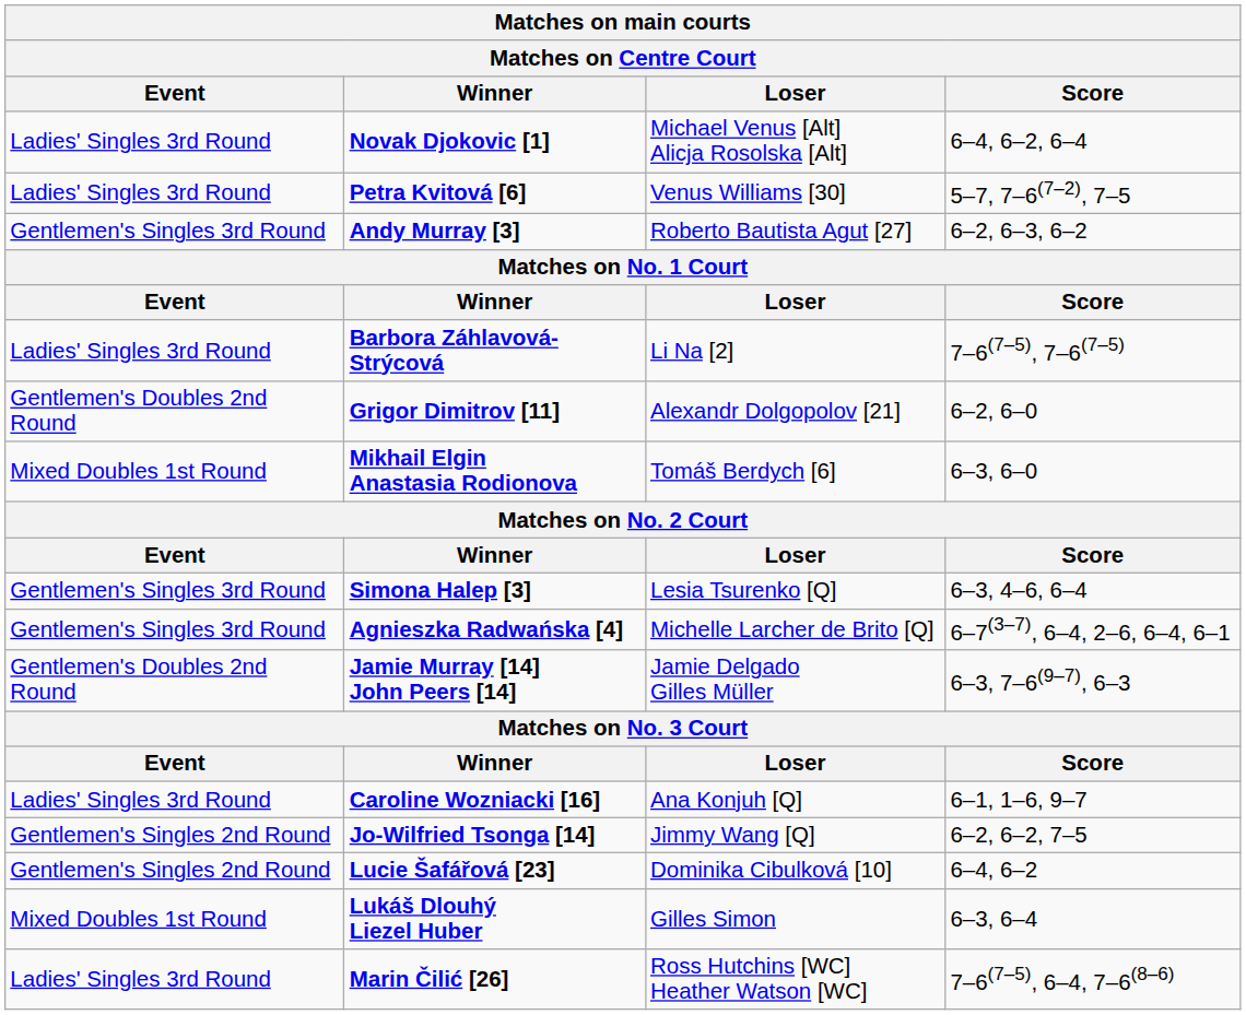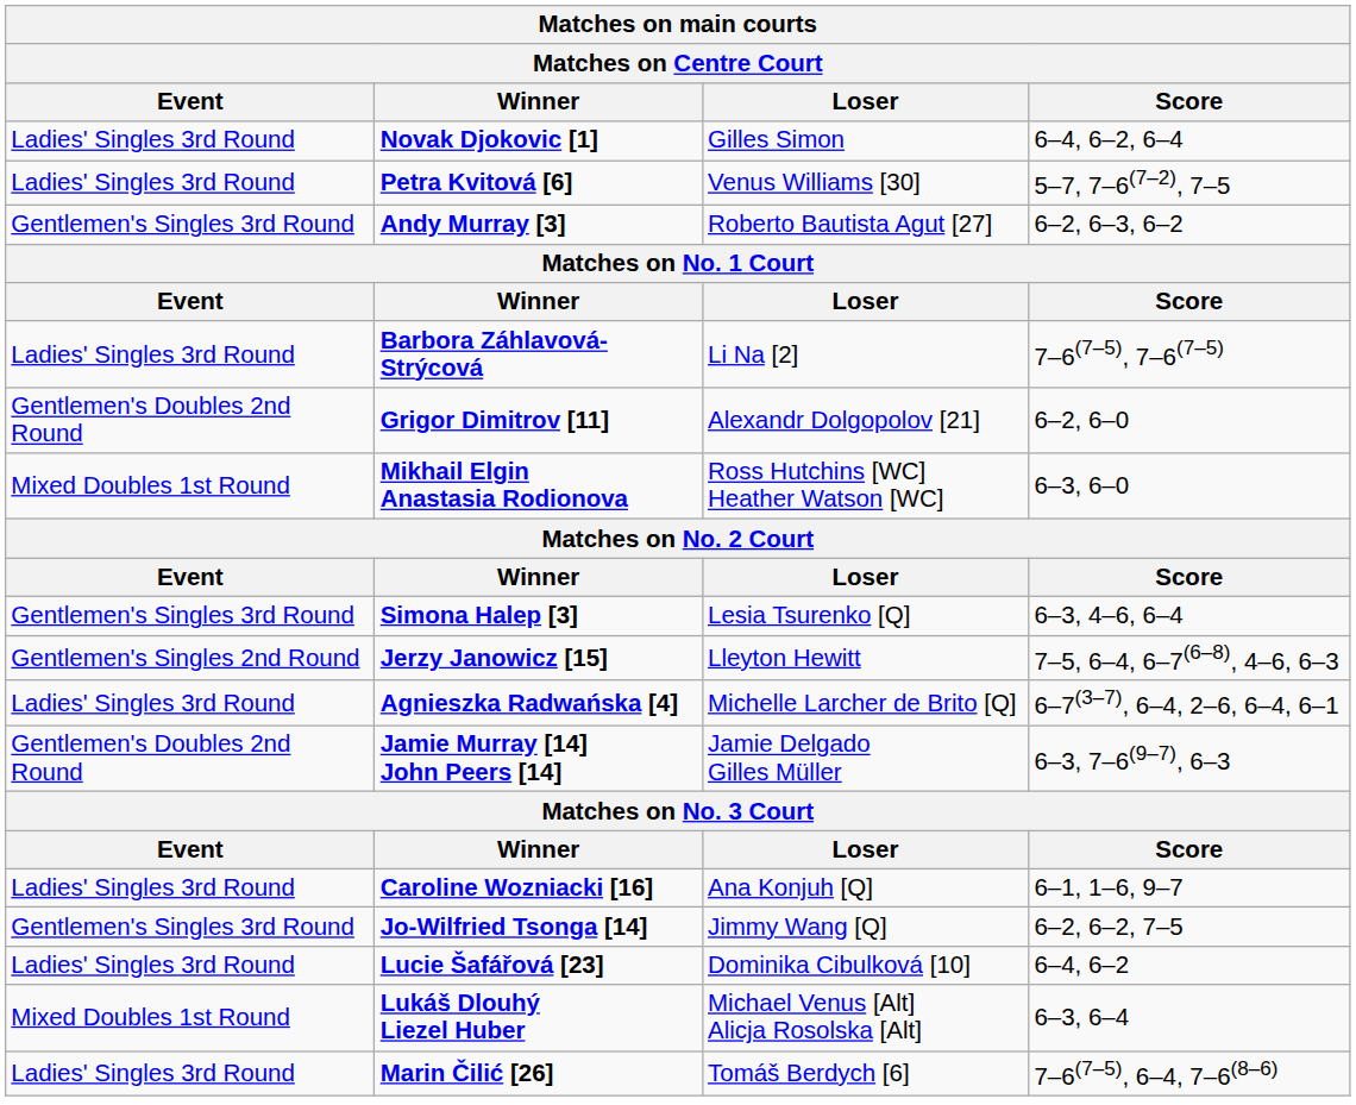 <table class="wikitable collapsible uncollapsed" style="margin:auto;">
 <tr>
 <th colspan="4" style="white-space:nowrap;">Matches on main courts</th>
 </tr>
 <tr>
 <th colspan="4">Matches on <a href='#'>Centre Court</a></th>
 </tr>
 <tr>
 <th width=250>Event</th>
 <th width=220>Winner</th>
 <th width=220>Loser</th>
 <th width=220>Score</th>
 </tr>
 <tr>
 <td><a href='#'>Ladies' Singles 3rd Round</a></td>
 <td> <strong><a href='#'>Novak Djokovic</a> [1]</strong></td>
-<td> <a href='#'>Michael Venus</a> [Alt]<br> <a href='#'>Alicja Rosolska</a> [Alt]</td>
+<td> <a href='#'>Gilles Simon</a></td>
 <td>6–4, 6–2, 6–4</td>
 </tr>
 <tr>
 <td><a href='#'>Ladies' Singles 3rd Round</a></td>
 <td> <strong><a href='#'>Petra Kvitová</a> [6]</strong></td>
 <td> <a href='#'>Venus Williams</a> [30]</td>
 <td>5–7, 7–6<sup>(7–2)</sup>, 7–5</td>
 </tr>
 <tr>
 <td><a href='#'>Gentlemen's Singles 3rd Round</a></td>
 <td> <strong><a href='#'>Andy Murray</a> [3]</strong></td>
 <td> <a href='#'>Roberto Bautista Agut</a> [27]</td>
 <td>6–2, 6–3, 6–2</td>
 </tr>
 <tr>
 <th colspan="4">Matches on <a href='#'>No. 1 Court</a></th>
 </tr>
 <tr>
 <th width=250>Event</th>
 <th width=220>Winner</th>
 <th width=220>Loser</th>
 <th width=220>Score</th>
 </tr>
 <tr>
 <td><a href='#'>Ladies' Singles 3rd Round</a></td>
 <td> <strong><a href='#'>Barbora Záhlavová-Strýcová</a></strong></td>
 <td> <a href='#'>Li Na</a> [2]</td>
 <td>7–6<sup>(7–5)</sup>, 7–6<sup>(7–5)</sup></td>
 </tr>
 <tr>
 <td><a href='#'>Gentlemen's Doubles 2nd Round</a></td>
 <td> <strong><a href='#'>Grigor Dimitrov</a> [11]</strong></td>
 <td> <a href='#'>Alexandr Dolgopolov</a> [21]</td>
 <td>6–2, 6–0</td>
 </tr>
 <tr>
 <td><a href='#'>Mixed Doubles 1st Round</a></td>
 <td> <strong><a href='#'>Mikhail Elgin</a></strong><br> <strong><a href='#'>Anastasia Rodionova</a></strong></td>
-<td> <a href='#'>Tomáš Berdych</a> [6]</td>
+<td> <a href='#'>Ross Hutchins</a> [WC]<br> <a href='#'>Heather Watson</a> [WC]</td>
 <td>6–3, 6–0</td>
 </tr>
 <tr>
 <th colspan="4">Matches on <a href='#'>No. 2 Court</a></th>
 </tr>
 <tr>
 <th width=250>Event</th>
 <th width=220>Winner</th>
 <th width=220>Loser</th>
 <th width=220>Score</th>
 </tr>
 <tr>
 <td><a href='#'>Gentlemen's Singles 3rd Round</a></td>
 <td> <strong><a href='#'>Simona Halep</a> [3]</strong></td>
 <td> <a href='#'>Lesia Tsurenko</a> [Q]</td>
 <td>6–3, 4–6, 6–4</td>
 </tr>
 <tr>
-<td><a href='#'>Gentlemen's Singles 3rd Round</a></td>
+<td><a href='#'>Gentlemen's Singles 2nd Round</a></td>
+<td> <strong><a href='#'>Jerzy Janowicz</a> [15]</strong></td>
+<td> <a href='#'>Lleyton Hewitt</a></td>
+<td>7–5, 6–4, 6–7<sup>(6–8)</sup>, 4–6, 6–3</td>
+</tr>
+<tr>
+<td><a href='#'>Ladies' Singles 3rd Round</a></td>
 <td> <strong><a href='#'>Agnieszka Radwańska</a> [4]</strong></td>
 <td> <a href='#'>Michelle Larcher de Brito</a> [Q]</td>
 <td>6–7<sup>(3–7)</sup>, 6–4, 2–6, 6–4, 6–1</td>
 </tr>
 <tr>
 <td><a href='#'>Gentlemen's Doubles 2nd Round</a></td>
 <td> <strong><a href='#'>Jamie Murray</a> [14]</strong><br> <strong><a href='#'>John Peers</a> [14]</strong></td>
 <td> <a href='#'>Jamie Delgado</a><br> <a href='#'>Gilles Müller</a></td>
 <td>6–3, 7–6<sup>(9–7)</sup>, 6–3</td>
 </tr>
 <tr>
 <th colspan="4">Matches on <a href='#'>No. 3 Court</a></th>
 </tr>
 <tr>
 <th width=250>Event</th>
 <th width=220>Winner</th>
 <th width=220>Loser</th>
 <th width=220>Score</th>
 </tr>
 <tr>
 <td><a href='#'>Ladies' Singles 3rd Round</a></td>
 <td> <strong><a href='#'>Caroline Wozniacki</a> [16]</strong></td>
 <td> <a href='#'>Ana Konjuh</a> [Q]</td>
 <td>6–1, 1–6, 9–7</td>
 </tr>
 <tr>
-<td><a href='#'>Gentlemen's Singles 2nd Round</a></td>
+<td><a href='#'>Gentlemen's Singles 3rd Round</a></td>
 <td> <strong><a href='#'>Jo-Wilfried Tsonga</a> [14]</strong></td>
 <td> <a href='#'>Jimmy Wang</a> [Q]</td>
 <td>6–2, 6–2, 7–5</td>
 </tr>
 <tr>
-<td><a href='#'>Gentlemen's Singles 2nd Round</a></td>
+<td><a href='#'>Ladies' Singles 3rd Round</a></td>
 <td> <strong><a href='#'>Lucie Šafářová</a> [23]</strong></td>
 <td> <a href='#'>Dominika Cibulková</a> [10]</td>
 <td>6–4, 6–2</td>
 </tr>
 <tr>
 <td><a href='#'>Mixed Doubles 1st Round</a></td>
 <td> <strong><a href='#'>Lukáš Dlouhý</a></strong><br> <strong><a href='#'>Liezel Huber</a></strong></td>
-<td> <a href='#'>Gilles Simon</a></td>
+<td> <a href='#'>Michael Venus</a> [Alt]<br> <a href='#'>Alicja Rosolska</a> [Alt]</td>
 <td>6–3, 6–4</td>
 </tr>
 <tr>
 <td><a href='#'>Ladies' Singles 3rd Round</a></td>
 <td> <strong><a href='#'>Marin Čilić</a> [26]</strong></td>
-<td> <a href='#'>Ross Hutchins</a> [WC]<br> <a href='#'>Heather Watson</a> [WC]</td>
+<td> <a href='#'>Tomáš Berdych</a> [6]</td>
 <td>7–6<sup>(7–5)</sup>, 6–4, 7–6<sup>(8–6)</sup></td>
 </tr>
 </table>
